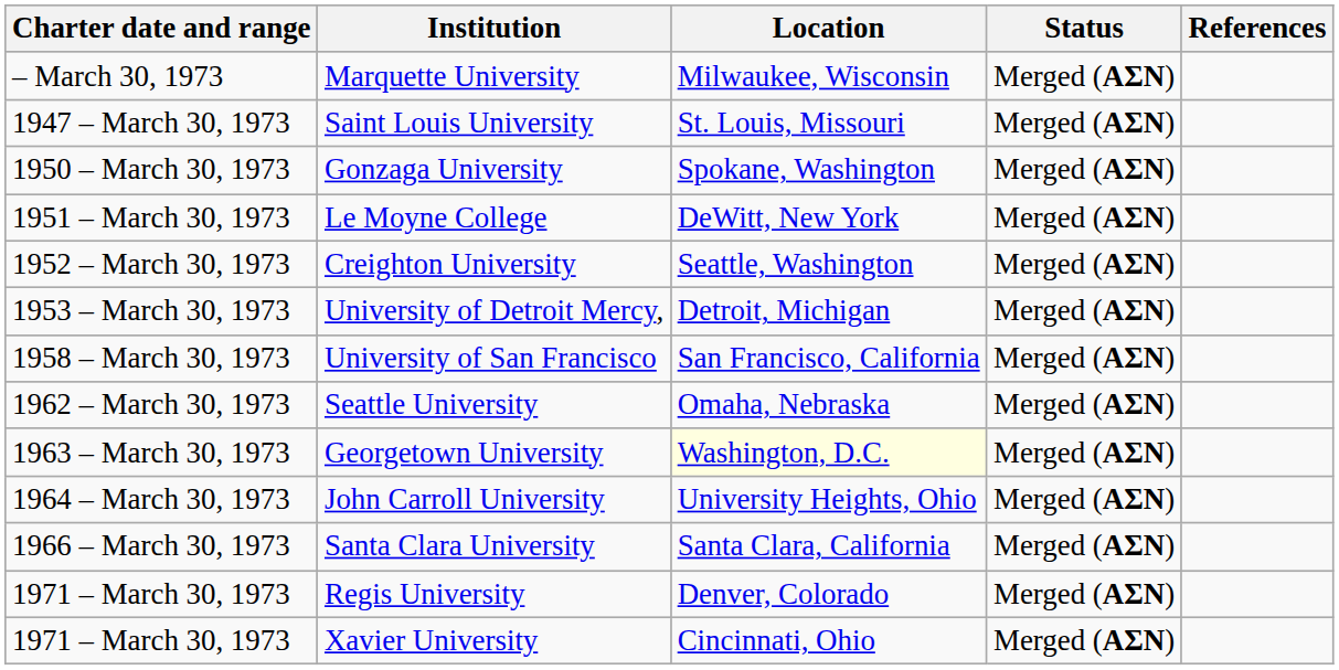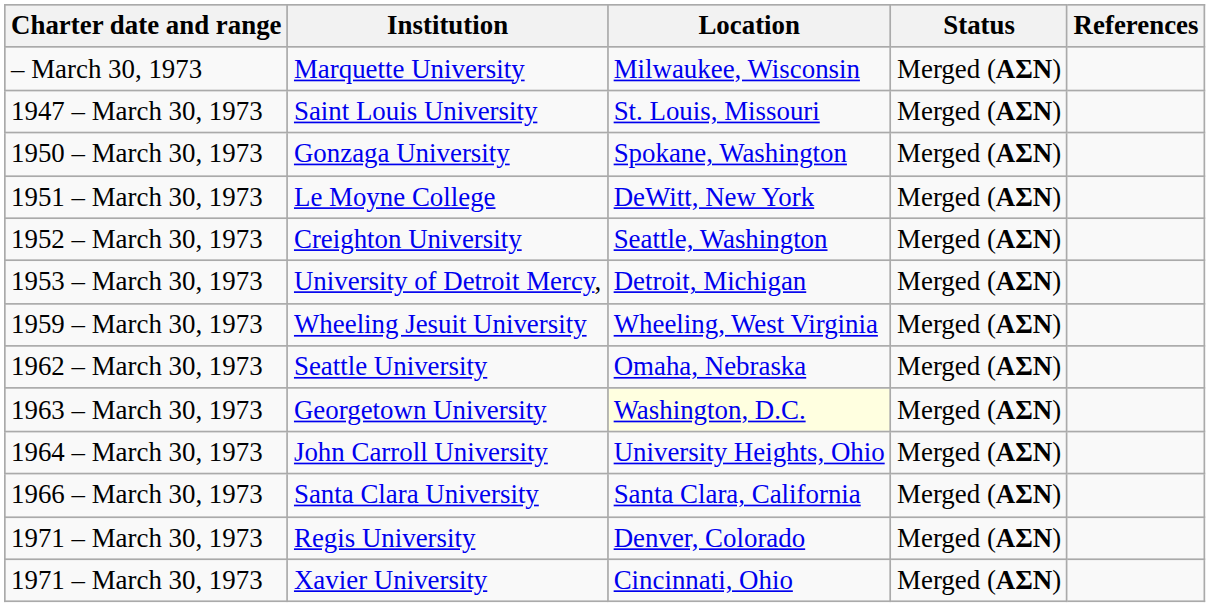 <table class="wikitable sortable">
 <tr>
 <th>Charter date and range</th>
 <th>Institution</th>
 <th>Location</th>
 <th>Status</th>
 <th>References</th>
 </tr>
 <tr>
 <td> – March 30, 1973</td>
 <td><a href='#'>Marquette University</a></td>
 <td><a href='#'>Milwaukee, Wisconsin</a></td>
 <td>Merged (<strong>ΑΣΝ</strong>)</td>
 <td></td>
 </tr>
 <tr>
 <td>1947 – March 30, 1973</td>
 <td><a href='#'>Saint Louis University</a></td>
 <td><a href='#'>St. Louis, Missouri</a></td>
 <td>Merged (<strong>ΑΣΝ</strong>)</td>
 <td></td>
 </tr>
 <tr>
 <td>1950 – March 30, 1973</td>
 <td><a href='#'>Gonzaga University</a></td>
 <td><a href='#'>Spokane, Washington</a></td>
 <td>Merged (<strong>ΑΣΝ</strong>)</td>
 <td></td>
 </tr>
 <tr>
 <td>1951 – March 30, 1973</td>
 <td><a href='#'>Le Moyne College</a></td>
 <td><a href='#'>DeWitt, New York</a></td>
 <td>Merged (<strong>ΑΣΝ</strong>)</td>
 <td></td>
 </tr>
 <tr>
 <td>1952 – March 30, 1973</td>
 <td><a href='#'>Creighton University</a></td>
 <td><a href='#'>Seattle, Washington</a></td>
 <td>Merged (<strong>ΑΣΝ</strong>)</td>
 <td></td>
 </tr>
 <tr>
 <td>1953 – March 30, 1973</td>
 <td><a href='#'>University of Detroit Mercy</a>,</td>
 <td><a href='#'>Detroit, Michigan</a></td>
 <td>Merged (<strong>ΑΣΝ</strong>)</td>
 <td></td>
 </tr>
 <tr>
-<td>1958 – March 30, 1973</td>
-<td><a href='#'>University of San Francisco</a></td>
-<td><a href='#'>San Francisco, California</a></td>
+<td>1959 – March 30, 1973</td>
+<td><a href='#'>Wheeling Jesuit University</a></td>
+<td><a href='#'>Wheeling, West Virginia</a></td>
 <td>Merged (<strong>ΑΣΝ</strong>)</td>
 <td></td>
 </tr>
 <tr>
 <td>1962 – March 30, 1973</td>
 <td><a href='#'>Seattle University</a></td>
 <td><a href='#'>Omaha, Nebraska</a></td>
 <td>Merged (<strong>ΑΣΝ</strong>)</td>
 <td></td>
 </tr>
 <tr>
 <td>1963 – March 30, 1973</td>
 <td><a href='#'>Georgetown University</a></td>
 <td style="background: lightyellow;"><a href='#'>Washington, D.C.</a></td>
 <td>Merged (<strong>ΑΣΝ</strong>)</td>
 <td></td>
 </tr>
 <tr>
 <td>1964 – March 30, 1973</td>
 <td><a href='#'>John Carroll University</a></td>
 <td><a href='#'>University Heights, Ohio</a></td>
 <td>Merged (<strong>ΑΣΝ</strong>)</td>
 <td></td>
 </tr>
 <tr>
 <td>1966 – March 30, 1973</td>
 <td><a href='#'>Santa Clara University</a></td>
 <td><a href='#'>Santa Clara, California</a></td>
 <td>Merged (<strong>ΑΣΝ</strong>)</td>
 <td></td>
 </tr>
 <tr>
 <td>1971 – March 30, 1973</td>
 <td><a href='#'>Regis University</a></td>
 <td><a href='#'>Denver, Colorado</a></td>
 <td>Merged (<strong>ΑΣΝ</strong>)</td>
 <td></td>
 </tr>
 <tr>
 <td>1971 – March 30, 1973</td>
 <td><a href='#'>Xavier University</a></td>
 <td><a href='#'>Cincinnati, Ohio</a></td>
 <td>Merged (<strong>ΑΣΝ</strong>)</td>
 <td></td>
 </tr>
 </table>
